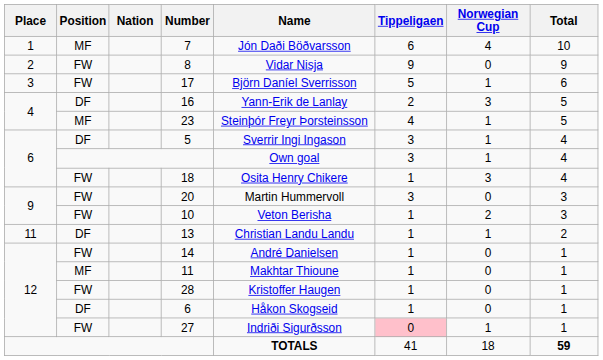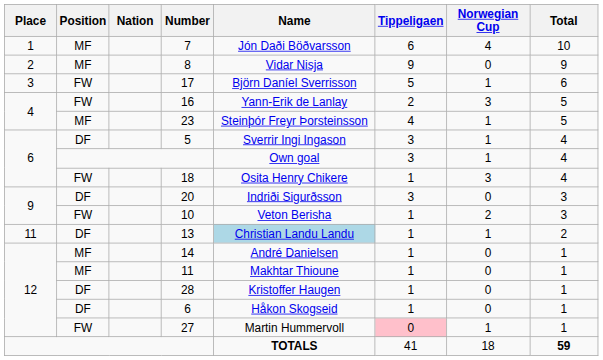 <table class="wikitable" style="font-size: 95%; text-align: center;">
 <tr>
 <th width=60>Place</th>
 <th width=60>Position</th>
 <th width=60>Nation</th>
 <th width=60>Number</th>
 <th width=200>Name</th>
 <th width=80><a href='#'>Tippeligaen</a></th>
 <th width=100><a href='#'>Norwegian Cup</a></th>
 <th width=80><strong>Total</strong></th>
 </tr>
 <tr>
 <td>1</td>
 <td>MF</td>
 <td></td>
 <td>7</td>
 <td><a href='#'>Jón Daði Böðvarsson</a></td>
 <td>6</td>
 <td>4</td>
 <td>10</td>
 </tr>
 <tr>
 <td>2</td>
-<td>FW</td>
+<td>MF</td>
 <td></td>
 <td>8</td>
 <td><a href='#'>Vidar Nisja</a></td>
 <td>9</td>
 <td>0</td>
 <td>9</td>
 </tr>
 <tr>
 <td>3</td>
 <td>FW</td>
 <td></td>
 <td>17</td>
 <td><a href='#'>Björn Daníel Sverrisson</a></td>
 <td>5</td>
 <td>1</td>
 <td>6</td>
 </tr>
 <tr>
 <td rowspan=2>4</td>
-<td>DF</td>
+<td>FW</td>
 <td></td>
 <td>16</td>
 <td><a href='#'>Yann-Erik de Lanlay</a></td>
 <td>2</td>
 <td>3</td>
 <td>5</td>
 </tr>
 <tr>
 <td>MF</td>
 <td></td>
 <td>23</td>
 <td><a href='#'>Steinþór Freyr Þorsteinsson</a></td>
 <td>4</td>
 <td>1</td>
 <td>5</td>
 </tr>
 <tr>
 <td rowspan=3>6</td>
 <td>DF</td>
 <td></td>
 <td>5</td>
 <td><a href='#'>Sverrir Ingi Ingason</a></td>
 <td>3</td>
 <td>1</td>
 <td>4</td>
 </tr>
 <tr>
 <td colspan=3></td>
 <td><a href='#'>Own goal</a></td>
 <td>3</td>
 <td>1</td>
 <td>4</td>
 </tr>
 <tr>
 <td>FW</td>
 <td></td>
 <td>18</td>
 <td><a href='#'>Osita Henry Chikere</a></td>
 <td>1</td>
 <td>3</td>
 <td>4</td>
 </tr>
 <tr>
 <td rowspan=2>9</td>
-<td>FW</td>
+<td>DF</td>
 <td></td>
 <td>20</td>
-<td>Martin Hummervoll</td>
+<td><a href='#'>Indriði Sigurðsson</a></td>
 <td>3</td>
 <td>0</td>
 <td>3</td>
 </tr>
 <tr>
 <td>FW</td>
 <td></td>
 <td>10</td>
 <td><a href='#'>Veton Berisha</a></td>
 <td>1</td>
 <td>2</td>
 <td>3</td>
 </tr>
 <tr>
 <td>11</td>
 <td>DF</td>
 <td></td>
 <td>13</td>
-<td><a href='#'>Christian Landu Landu</a></td>
+<td style="background: lightblue;"><a href='#'>Christian Landu Landu</a></td>
 <td>1</td>
 <td>1</td>
 <td>2</td>
 </tr>
 <tr>
 <td rowspan=5>12</td>
-<td>FW</td>
+<td>MF</td>
 <td></td>
 <td>14</td>
 <td><a href='#'>André Danielsen</a></td>
 <td>1</td>
 <td>0</td>
 <td>1</td>
 </tr>
 <tr>
 <td>MF</td>
 <td></td>
 <td>11</td>
 <td><a href='#'>Makhtar Thioune</a></td>
 <td>1</td>
 <td>0</td>
 <td>1</td>
 </tr>
 <tr>
-<td>FW</td>
+<td>DF</td>
 <td></td>
 <td>28</td>
 <td><a href='#'>Kristoffer Haugen</a></td>
 <td>1</td>
 <td>0</td>
 <td>1</td>
 </tr>
 <tr>
 <td>DF</td>
 <td></td>
 <td>6</td>
 <td><a href='#'>Håkon Skogseid</a></td>
 <td>1</td>
 <td>0</td>
 <td>1</td>
 </tr>
 <tr>
 <td>FW</td>
 <td></td>
 <td>27</td>
-<td><a href='#'>Indriði Sigurðsson</a></td>
+<td>Martin Hummervoll</td>
 <td style="background: pink;">0</td>
 <td>1</td>
 <td>1</td>
 </tr>
 <tr>
 <td colspan=4></td>
 <td><strong>TOTALS</strong></td>
 <td>41</td>
 <td>18</td>
 <td><strong>59</strong></td>
 </tr>
 </table>
